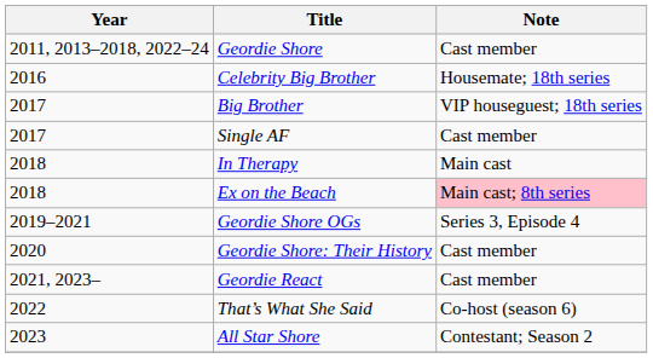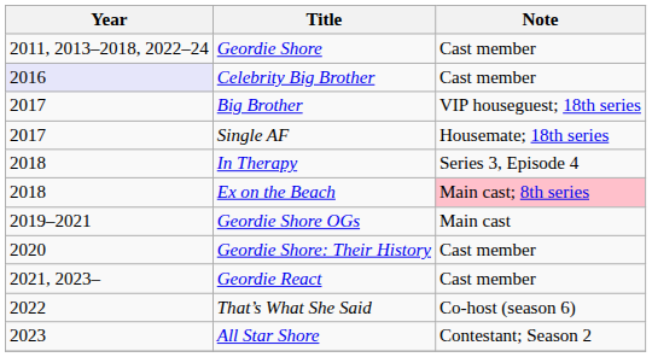 <table class="wikitable">
 <tr>
 <th>Year</th>
 <th>Title</th>
 <th>Note</th>
 </tr>
 <tr>
 <td>2011, 2013–2018, 2022–24</td>
 <td><em><a href='#'>Geordie Shore</a></em></td>
 <td>Cast member</td>
 </tr>
 <tr>
-<td>2016</td>
+<td style="background: lavender;">2016</td>
 <td><em><a href='#'>Celebrity Big Brother</a></em></td>
-<td>Housemate; <a href='#'>18th series</a></td>
+<td>Cast member</td>
 </tr>
 <tr>
 <td>2017</td>
 <td><em><a href='#'>Big Brother</a></em></td>
 <td>VIP houseguest; <a href='#'>18th series</a></td>
 </tr>
 <tr>
 <td>2017</td>
 <td><em>Single AF</em></td>
-<td>Cast member</td>
+<td>Housemate; <a href='#'>18th series</a></td>
 </tr>
 <tr>
 <td>2018</td>
 <td><em><a href='#'>In Therapy</a></em></td>
-<td>Main cast</td>
+<td>Series 3, Episode 4</td>
 </tr>
 <tr>
 <td>2018</td>
 <td><em><a href='#'>Ex on the Beach</a></em></td>
 <td style="background: pink;">Main cast; <a href='#'>8th series</a></td>
 </tr>
 <tr>
 <td>2019–2021</td>
 <td><em><a href='#'>Geordie Shore OGs</a></em></td>
-<td>Series 3, Episode 4</td>
+<td>Main cast</td>
 </tr>
 <tr>
 <td>2020</td>
 <td><em><a href='#'>Geordie Shore: Their History</a></em></td>
 <td>Cast member</td>
 </tr>
 <tr>
 <td>2021, 2023–</td>
 <td><em><a href='#'>Geordie React</a></em></td>
 <td>Cast member</td>
 </tr>
 <tr>
 <td>2022</td>
 <td><em>That’s What She Said</em></td>
 <td>Co-host (season 6)</td>
 </tr>
 <tr>
 <td>2023</td>
 <td><em><a href='#'>All Star Shore</a></em></td>
 <td>Contestant; Season 2</td>
 </tr>
 <tr>
 </tr>
 </table>
